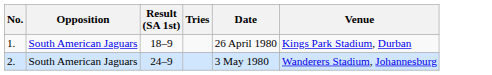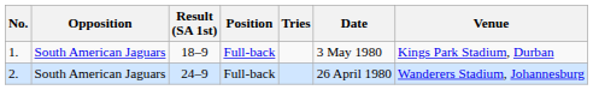 <table class="wikitable unsortable">
 <tr>
 <th>No.</th>
 <th>Opposition</th>
 <th>Result<br>(SA 1st)</th>
+<th>Position</th>
 <th>Tries</th>
 <th>Date</th>
 <th>Venue</th>
 </tr>
 <tr>
 <td>1.</td>
 <td> <a href='#'>South American Jaguars</a></td>
 <td align="center">18–9</td>
+<td><a href='#'>Full-back</a></td>
 <td></td>
-<td>26 April 1980</td>
+<td>3 May 1980</td>
 <td><a href='#'>Kings Park Stadium</a>, <a href='#'>Durban</a></td>
 </tr>
 <tr style="background: #D0E6FF;">
 <td>2.</td>
 <td> South American Jaguars</td>
 <td align="center">24–9</td>
+<td>Full-back</td>
 <td></td>
-<td>3 May 1980</td>
+<td>26 April 1980</td>
 <td><a href='#'>Wanderers Stadium</a>, <a href='#'>Johannesburg</a></td>
 </tr>
 </table>
